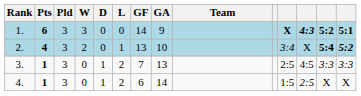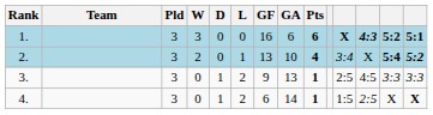 <table class="wikitable">
 <tr>
 <th bgcolor="#efefef">Rank</th>
-<th bgcolor="#efefef" width="20">Pts</th>
+<th bgcolor="#efefef" width="140">Team</th>
 <th bgcolor="#efefef" width="20">Pld</th>
 <th bgcolor="#efefef" width="20">W</th>
 <th bgcolor="#efefef" width="20">D</th>
 <th bgcolor="#efefef" width="20">L</th>
 <th bgcolor="#efefef" width="20">GF</th>
 <th bgcolor="#efefef" width="20">GA</th>
-<th bgcolor="#efefef" width="140">Team</th>
+<th bgcolor="#efefef" width="20">Pts</th>
 <th bgcolor="#efefef"></th>
 <th bgcolor="#efefef" width="20"></th>
 <th bgcolor="#efefef" width="20"></th>
 <th bgcolor="#efefef" width="20"></th>
 <th bgcolor="#efefef" width="20"></th>
 </tr>
 <tr align=center bgcolor=lightblue>
 <td>1.</td>
-<td><strong>6</strong></td>
+<td align=left></td>
 <td>3</td>
 <td>3</td>
 <td>0</td>
 <td>0</td>
-<td>14</td>
-<td>9</td>
-<td align=left></td>
+<td>16</td>
+<td>6</td>
+<td><strong>6</strong></td>
 <td></td>
 <td><strong>X</strong></td>
 <td><strong><em>4:3</em></strong></td>
 <td><strong>5:2</strong></td>
 <td><strong>5:1</strong></td>
 </tr>
 <tr align=center bgcolor=lightblue>
 <td>2.</td>
-<td><strong>4</strong></td>
+<td align=left></td>
 <td>3</td>
 <td>2</td>
 <td>0</td>
 <td>1</td>
 <td>13</td>
 <td>10</td>
-<td align=left></td>
+<td><strong>4</strong></td>
 <td></td>
 <td><em>3:4</em></td>
 <td>X</td>
 <td><strong>5:4</strong></td>
 <td><strong><em>5:2</em></strong></td>
 </tr>
 <tr align=center>
 <td>3.</td>
-<td><strong>1</strong></td>
+<td align=left></td>
 <td>3</td>
 <td>0</td>
 <td>1</td>
 <td>2</td>
-<td>7</td>
+<td>9</td>
 <td>13</td>
-<td align=left></td>
+<td><strong>1</strong></td>
 <td></td>
 <td>2:5</td>
 <td>4:5</td>
 <td><em>3:3</em></td>
 <td><em>3:3</em></td>
 </tr>
 <tr align=center>
 <td>4.</td>
-<td><strong>1</strong></td>
+<td align=left></td>
 <td>3</td>
 <td>0</td>
 <td>1</td>
 <td>2</td>
 <td>6</td>
 <td>14</td>
-<td align=left></td>
+<td><strong>1</strong></td>
 <td></td>
 <td>1:5</td>
 <td><em>2:5</em></td>
 <td>X</td>
-<td>X</td>
+<td><strong>X</strong></td>
 </tr>
 </table>
